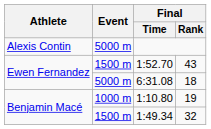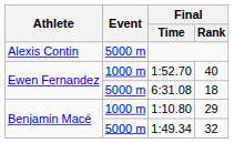 <table class="wikitable" style="font-size:90%">
 <tr>
 <th rowspan=2>Athlete</th>
 <th rowspan=2>Event</th>
 <th colspan=2>Final</th>
 </tr>
 <tr style="font-size:95%">
 <th>Time</th>
 <th>Rank</th>
 </tr>
 <tr align=center>
 <td align=left><a href='#'>Alexis Contin</a></td>
 <td align=left><a href='#'>5000 m</a></td>
 <td colspan=2></td>
 </tr>
 <tr align=center>
 <td align=left rowspan=2><a href='#'>Ewen Fernandez</a></td>
-<td align=left><a href='#'>1500 m</a></td>
+<td align=left><a href='#'>1000 m</a></td>
 <td>1:52.70</td>
-<td>43</td>
+<td>40</td>
 </tr>
 <tr align=center>
 <td align=left><a href='#'>5000 m</a></td>
 <td>6:31.08</td>
 <td>18</td>
 </tr>
 <tr align=center>
 <td align=left rowspan=2><a href='#'>Benjamin Macé</a></td>
 <td align=left><a href='#'>1000 m</a></td>
 <td>1:10.80</td>
-<td>19</td>
+<td>29</td>
 </tr>
 <tr align=center>
-<td align=left><a href='#'>1500 m</a></td>
+<td align=left><a href='#'>5000 m</a></td>
 <td>1:49.34</td>
 <td>32</td>
 </tr>
 </table>
